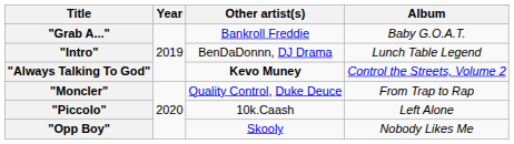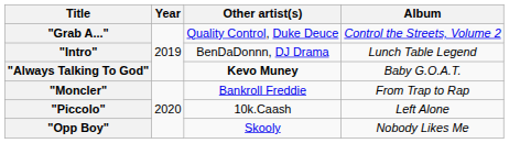 <table class="wikitable plainrowheaders" style="text-align:center;">
 <tr>
 <th>Title</th>
 <th>Year</th>
 <th>Other artist(s)</th>
 <th>Album</th>
 </tr>
 <tr>
 <th scope="row">"Grab A..."</th>
 <td rowspan="3">2019</td>
-<td><a href='#'>Bankroll Freddie</a></td>
-<td><em>Baby G.O.A.T.</em></td>
+<td><a href='#'>Quality Control</a>, <a href='#'>Duke Deuce</a></td>
+<td><em><a href='#'>Control the Streets, Volume 2</a></em></td>
 </tr>
 <tr>
 <th scope="row">"Intro"</th>
 <td>BenDaDonnn, <a href='#'>DJ Drama</a></td>
 <td><em>Lunch Table Legend</em></td>
 </tr>
 <tr>
 <th scope="row">"Always Talking To God"</th>
 <td><strong>Kevo Muney</strong></td>
-<td><em><a href='#'>Control the Streets, Volume 2</a></em></td>
+<td><em>Baby G.O.A.T.</em></td>
 </tr>
 <tr>
 <th scope="row">"Moncler"</th>
 <td rowspan="3">2020</td>
-<td><a href='#'>Quality Control</a>, <a href='#'>Duke Deuce</a></td>
+<td><a href='#'>Bankroll Freddie</a></td>
 <td><em>From Trap to Rap</em></td>
 </tr>
 <tr>
 <th scope="row">"Piccolo"</th>
 <td>10k.Caash</td>
 <td><em>Left Alone</em></td>
 </tr>
 <tr>
 <th scope="row">"Opp Boy"</th>
 <td><a href='#'>Skooly</a></td>
 <td><em>Nobody Likes Me</em></td>
 </tr>
 </table>
